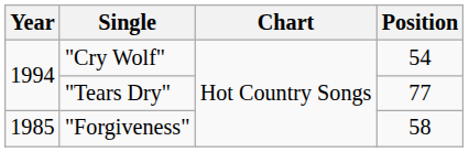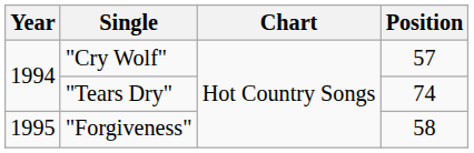 <table class="wikitable">
 <tr>
 <th>Year</th>
 <th>Single</th>
 <th>Chart</th>
 <th>Position</th>
 </tr>
 <tr>
 <td rowspan="2">1994</td>
 <td>"Cry Wolf"</td>
 <td rowspan="3">Hot Country Songs</td>
-<td align="center">54</td>
+<td align="center">57</td>
 </tr>
 <tr>
 <td>"Tears Dry"</td>
-<td align="center">77</td>
+<td align="center">74</td>
 </tr>
 <tr>
-<td>1985</td>
+<td>1995</td>
 <td>"Forgiveness"</td>
 <td align="center">58</td>
 </tr>
 </table>
